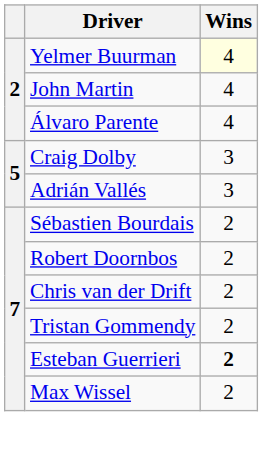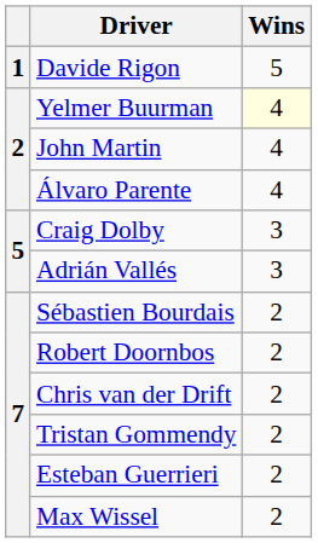 <table class="wikitable" style="float:left; margin-right:1em;">
 <tr>
 <th></th>
 <th>Driver</th>
 <th>Wins</th>
+</tr>
+<tr>
+<th>1</th>
+<td> <a href='#'>Davide Rigon</a></td>
+<td align=center>5</td>
 </tr>
 <tr>
 <th rowspan=3>2</th>
 <td> <a href='#'>Yelmer Buurman</a></td>
 <td align=center style="background: lightyellow;">4</td>
 </tr>
 <tr>
 <td> <a href='#'>John Martin</a></td>
 <td align=center>4</td>
 </tr>
 <tr>
 <td> <a href='#'>Álvaro Parente</a></td>
 <td align=center>4</td>
 </tr>
 <tr>
 <th rowspan=2>5</th>
 <td> <a href='#'>Craig Dolby</a></td>
 <td align=center>3</td>
 </tr>
 <tr>
 <td> <a href='#'>Adrián Vallés</a></td>
 <td align=center>3</td>
 </tr>
 <tr>
 <th rowspan=6>7</th>
 <td> <a href='#'>Sébastien Bourdais</a></td>
 <td align=center>2</td>
 </tr>
 <tr>
 <td> <a href='#'>Robert Doornbos</a></td>
 <td align=center>2</td>
 </tr>
 <tr>
 <td> <a href='#'>Chris van der Drift</a></td>
 <td align=center>2</td>
 </tr>
 <tr>
 <td> <a href='#'>Tristan Gommendy</a></td>
 <td align=center>2</td>
 </tr>
 <tr>
 <td> <a href='#'>Esteban Guerrieri</a></td>
-<td align=center><strong>2</strong></td>
+<td align=center>2</td>
 </tr>
 <tr>
 <td> <a href='#'>Max Wissel</a></td>
 <td align=center>2</td>
 </tr>
 </table>
